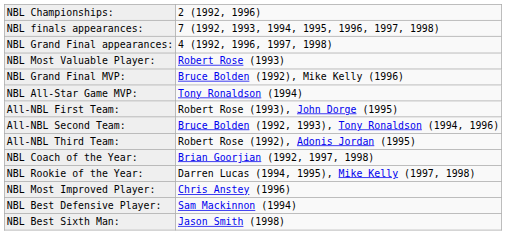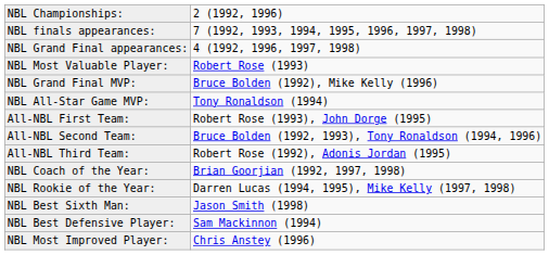 <table class="wikitable">
 <tr align=left>
 <td style="background:#efefef;">NBL Championships:</td>
 <td>2 (1992, 1996)</td>
 </tr>
 <tr>
 <td style="background:#efefef;">NBL finals appearances:</td>
 <td>7 (1992, 1993, 1994, 1995, 1996, 1997, 1998)</td>
 </tr>
 <tr>
 <td style="background:#efefef;">NBL Grand Final appearances:</td>
 <td>4 (1992, 1996, 1997, 1998)</td>
 </tr>
 <tr>
 <td style="background:#efefef;">NBL Most Valuable Player:</td>
 <td><a href='#'>Robert Rose</a> (1993)</td>
 </tr>
 <tr>
 <td style="background:#efefef;">NBL Grand Final MVP:</td>
 <td><a href='#'>Bruce Bolden</a> (1992), Mike Kelly (1996)</td>
 </tr>
 <tr>
 <td style="background:#efefef;">NBL All-Star Game MVP:</td>
 <td><a href='#'>Tony Ronaldson</a> (1994)</td>
 </tr>
 <tr>
 <td style="background:#efefef;">All-NBL First Team:</td>
 <td>Robert Rose (1993), <a href='#'>John Dorge</a> (1995)</td>
 </tr>
 <tr>
 <td style="background:#efefef;">All-NBL Second Team:</td>
 <td><a href='#'>Bruce Bolden</a> (1992, 1993), <a href='#'>Tony Ronaldson</a> (1994, 1996)</td>
 </tr>
 <tr>
 <td style="background:#efefef;">All-NBL Third Team:</td>
 <td>Robert Rose (1992), <a href='#'>Adonis Jordan</a> (1995)</td>
 </tr>
 <tr>
 <td style="background:#efefef;">NBL Coach of the Year:</td>
 <td><a href='#'>Brian Goorjian</a> (1992, 1997, 1998)</td>
 </tr>
 <tr>
 <td style="background:#efefef;">NBL Rookie of the Year:</td>
 <td>Darren Lucas (1994, 1995), <a href='#'>Mike Kelly</a> (1997, 1998)</td>
 </tr>
 <tr>
-<td style="background:#efefef;">NBL Most Improved Player:</td>
-<td><a href='#'>Chris Anstey</a> (1996)</td>
+<td style="background:#efefef;">NBL Best Sixth Man:</td>
+<td><a href='#'>Jason Smith</a> (1998)</td>
 </tr>
 <tr>
 <td style="background:#efefef;">NBL Best Defensive Player:</td>
 <td><a href='#'>Sam Mackinnon</a> (1994)</td>
 </tr>
 <tr>
-<td style="background:#efefef;">NBL Best Sixth Man:</td>
-<td><a href='#'>Jason Smith</a> (1998)</td>
+<td style="background:#efefef;">NBL Most Improved Player:</td>
+<td><a href='#'>Chris Anstey</a> (1996)</td>
 </tr>
 </table>
